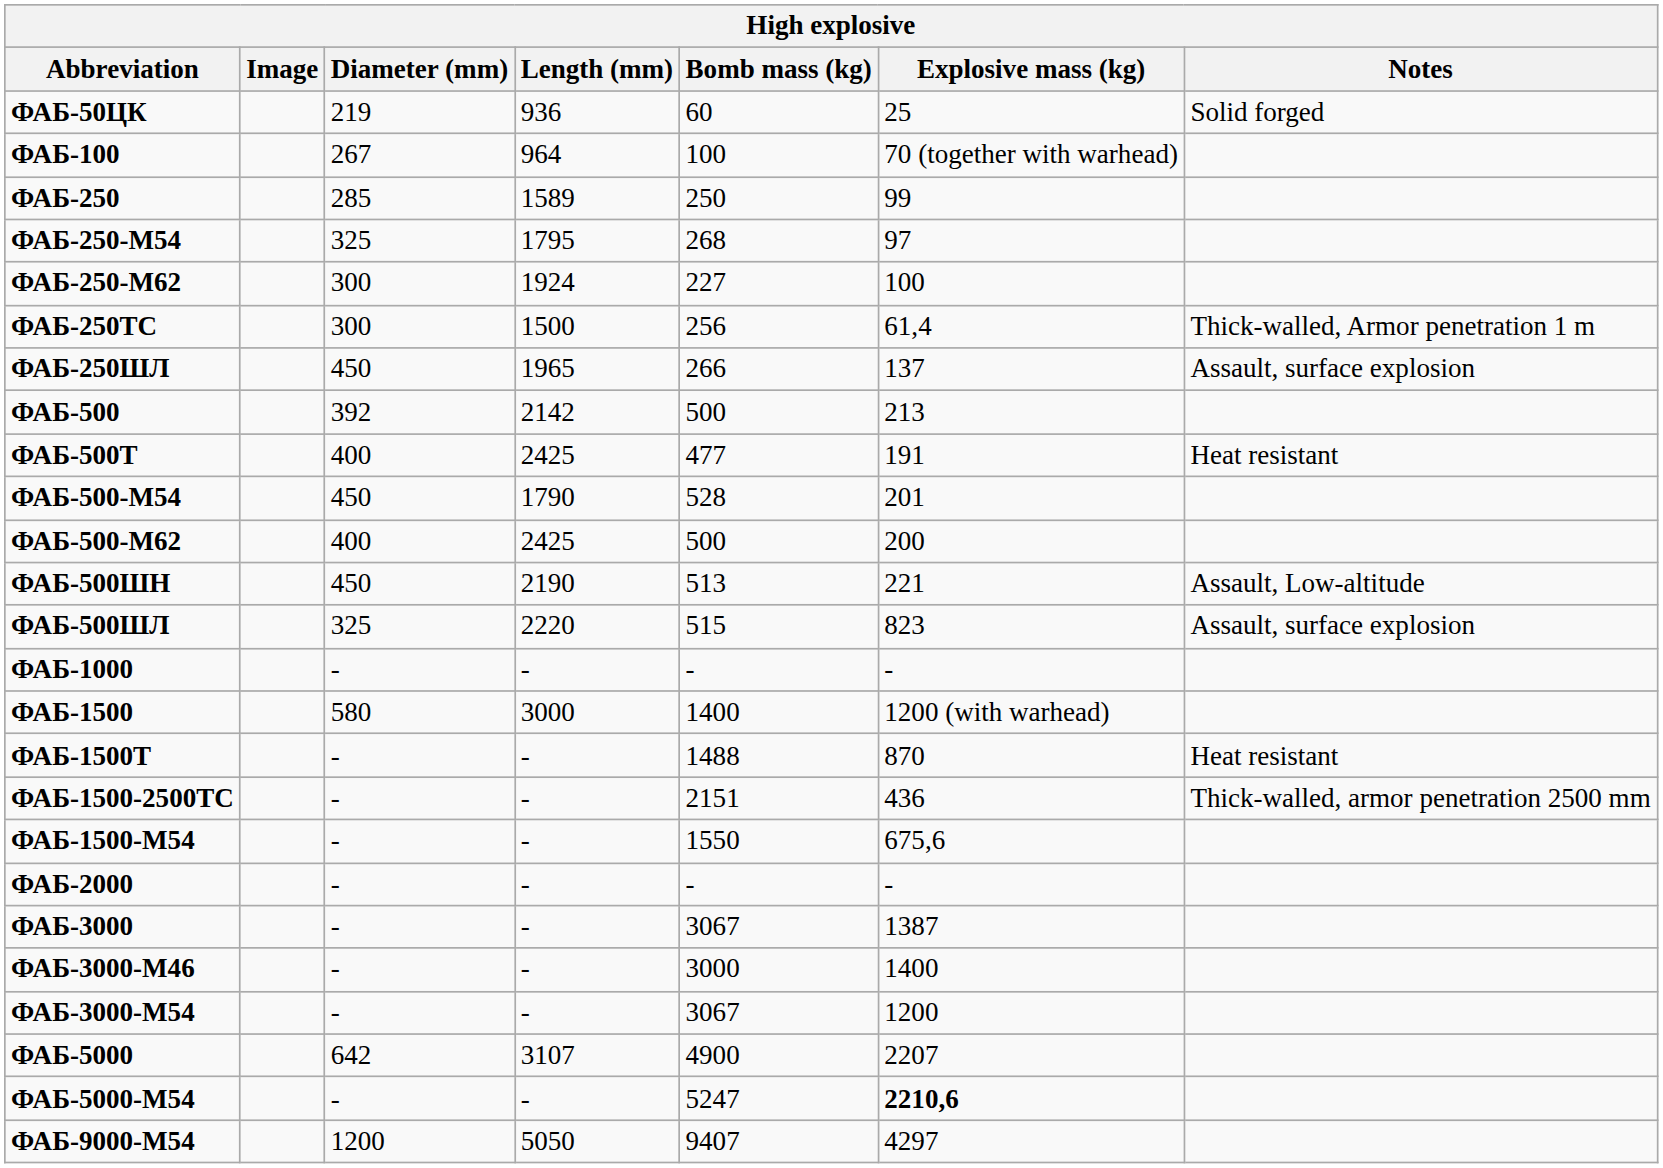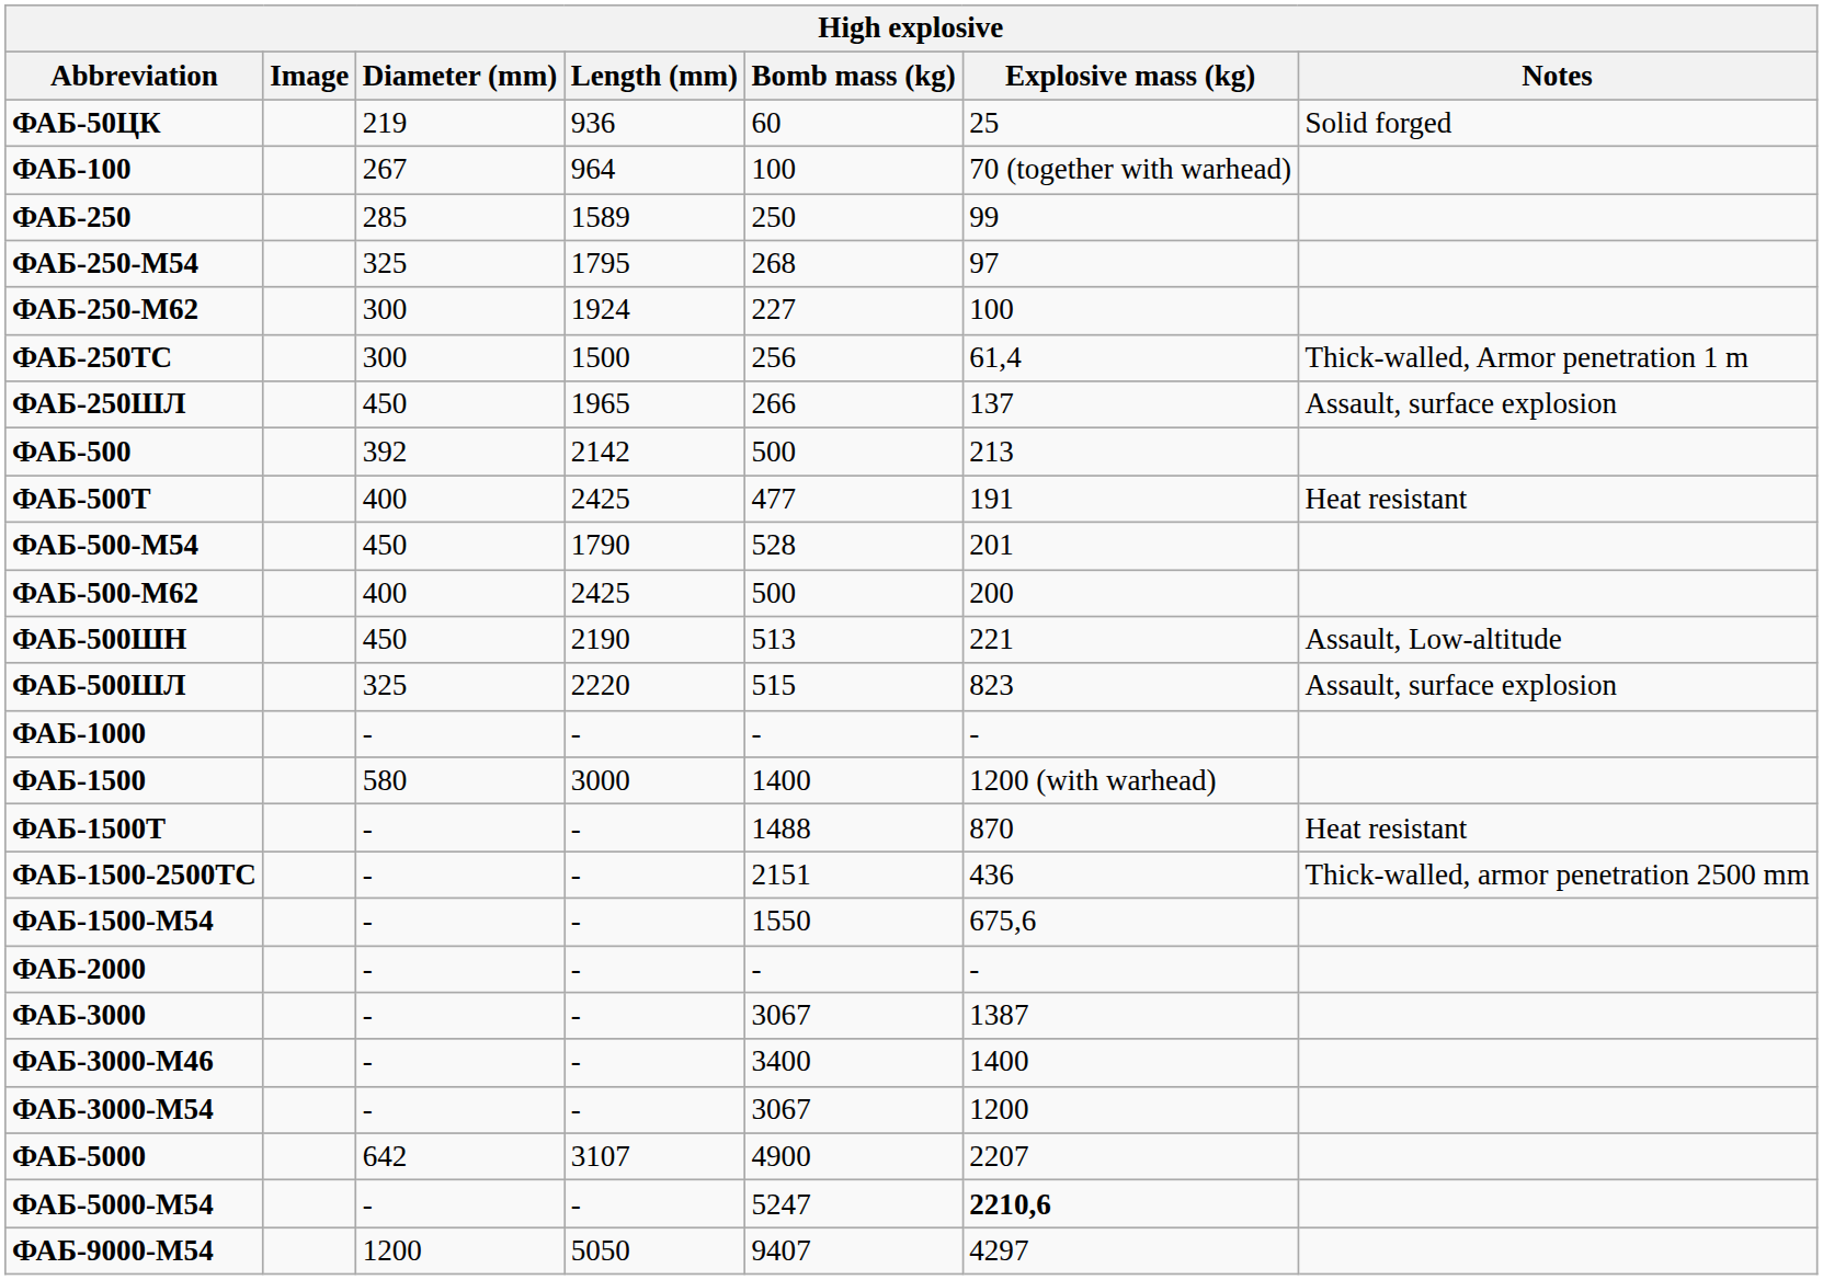 <table class="wikitable">
 <tr>
 <th colspan="7">High explosive</th>
 </tr>
 <tr>
 <th>Abbreviation</th>
 <th>Image</th>
 <th><strong>Diameter (mm)</strong></th>
 <th><strong>Length (mm)</strong></th>
 <th><strong>Bomb mass (kg)</strong></th>
 <th><strong>Explosive mass (kg)</strong></th>
 <th><strong>Notes</strong></th>
 </tr>
 <tr>
 <td><strong>ФАБ-50ЦК</strong></td>
 <td></td>
 <td>219</td>
 <td>936</td>
 <td>60</td>
 <td>25</td>
 <td>Solid forged</td>
 </tr>
 <tr>
 <td><strong>ФАБ-100</strong></td>
 <td></td>
 <td>267</td>
 <td>964</td>
 <td>100</td>
 <td>70 (together with warhead)</td>
 <td></td>
 </tr>
 <tr>
 <td><strong>ФАБ-250</strong></td>
 <td></td>
 <td>285</td>
 <td>1589</td>
 <td>250</td>
 <td>99</td>
 <td></td>
 </tr>
 <tr>
 <td><strong>ФАБ-250-М54</strong></td>
 <td></td>
 <td>325</td>
 <td>1795</td>
 <td>268</td>
 <td>97</td>
 <td></td>
 </tr>
 <tr>
 <td><strong>ФАБ-250-М62</strong></td>
 <td></td>
 <td>300</td>
 <td>1924</td>
 <td>227</td>
 <td>100</td>
 <td></td>
 </tr>
 <tr>
 <td><strong>ФАБ-250ТС</strong></td>
 <td></td>
 <td>300</td>
 <td>1500</td>
 <td>256</td>
 <td>61,4</td>
 <td> Thick-walled, Armor penetration 1 m</td>
 </tr>
 <tr>
 <td><strong>ФАБ-250ШЛ</strong></td>
 <td></td>
 <td>450</td>
 <td>1965</td>
 <td>266</td>
 <td>137</td>
 <td>Assault, surface explosion</td>
 </tr>
 <tr>
 <td><strong>ФАБ-500</strong></td>
 <td></td>
 <td>392</td>
 <td>2142</td>
 <td>500</td>
 <td>213</td>
 <td></td>
 </tr>
 <tr>
 <td><strong>ФАБ-500Т</strong></td>
 <td></td>
 <td>400</td>
 <td>2425</td>
 <td>477</td>
 <td>191</td>
 <td> Heat resistant</td>
 </tr>
 <tr>
 <td><strong>ФАБ-500-M54</strong></td>
 <td></td>
 <td>450</td>
 <td>1790</td>
 <td>528</td>
 <td>201</td>
 <td></td>
 </tr>
 <tr>
 <td><strong>ФАБ-500-M62</strong></td>
 <td></td>
 <td>400</td>
 <td>2425</td>
 <td>500</td>
 <td>200</td>
 <td></td>
 </tr>
 <tr>
 <td><strong>ФАБ-500ШН</strong></td>
 <td></td>
 <td>450</td>
 <td>2190</td>
 <td>513</td>
 <td>221</td>
 <td> Assault, Low-altitude</td>
 </tr>
 <tr>
 <td><strong>ФАБ-500ШЛ</strong></td>
 <td></td>
 <td>325</td>
 <td>2220</td>
 <td>515</td>
 <td>823</td>
 <td> Assault, surface explosion</td>
 </tr>
 <tr>
 <td><strong>ФАБ-1000</strong></td>
 <td></td>
 <td>-</td>
 <td>-</td>
 <td>-</td>
 <td>-</td>
 <td></td>
 </tr>
 <tr>
 <td><strong>ФАБ-1500</strong></td>
 <td></td>
 <td>580</td>
 <td>3000</td>
 <td>1400</td>
 <td>1200 (with warhead)</td>
 <td></td>
 </tr>
 <tr>
 <td><strong>ФАБ-1500Т</strong></td>
 <td></td>
 <td>-</td>
 <td>-</td>
 <td>1488</td>
 <td>870</td>
 <td> Heat resistant</td>
 </tr>
 <tr>
 <td><strong>ФАБ-1500-2500ТС</strong></td>
 <td></td>
 <td>-</td>
 <td>-</td>
 <td>2151</td>
 <td>436</td>
 <td> Thick-walled, armor penetration 2500 mm</td>
 </tr>
 <tr>
 <td><strong>ФАБ-1500-М54</strong></td>
 <td></td>
 <td>-</td>
 <td>-</td>
 <td>1550</td>
 <td>675,6</td>
 <td></td>
 </tr>
 <tr>
 <td><strong>ФАБ-2000</strong></td>
 <td></td>
 <td>-</td>
 <td>-</td>
 <td>-</td>
 <td>-</td>
 <td></td>
 </tr>
 <tr>
 <td><strong>ФАБ-3000</strong></td>
 <td></td>
 <td>-</td>
 <td>-</td>
 <td>3067</td>
 <td>1387</td>
 <td></td>
 </tr>
 <tr>
 <td><strong>ФАБ-3000-М46</strong></td>
 <td></td>
 <td>-</td>
 <td>-</td>
-<td>3000</td>
+<td>3400</td>
 <td>1400</td>
 <td></td>
 </tr>
 <tr>
 <td><strong>ФАБ-3000-М54</strong></td>
 <td></td>
 <td>-</td>
 <td>-</td>
 <td>3067</td>
 <td>1200</td>
 <td></td>
 </tr>
 <tr>
 <td><strong>ФАБ-5000</strong></td>
 <td></td>
 <td>642</td>
 <td>3107</td>
 <td>4900</td>
 <td>2207</td>
 <td></td>
 </tr>
 <tr>
 <td><strong>ФАБ-5000-М54</strong></td>
 <td></td>
 <td>-</td>
 <td>-</td>
 <td>5247</td>
 <td><strong>2210,6</strong></td>
 <td></td>
 </tr>
 <tr>
 <td><strong>ФАБ-9000-М54</strong></td>
 <td></td>
 <td>1200</td>
 <td>5050</td>
 <td>9407</td>
 <td>4297</td>
 <td></td>
 </tr>
 </table>
